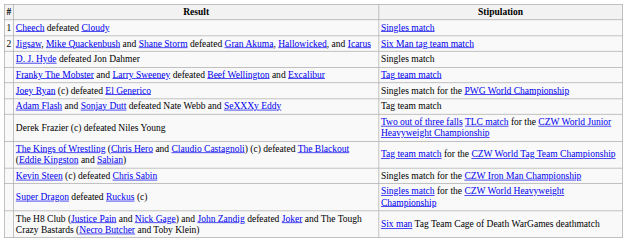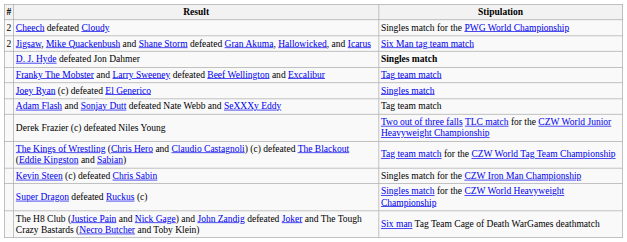 <table class="wikitable sortable" style="font-size:85%; text-align:left; width:100%;">
 <tr>
 <th><strong>#</strong></th>
 <th><strong>Result</strong></th>
 <th><strong>Stipulation</strong></th>
 </tr>
 <tr>
-<td>1</td>
+<td>2</td>
 <td><a href='#'>Cheech</a> defeated <a href='#'>Cloudy</a></td>
-<td><a href='#'>Singles match</a></td>
+<td>Singles match for the <a href='#'>PWG World Championship</a></td>
 </tr>
 <tr>
 <td>2</td>
 <td><a href='#'>Jigsaw</a>, <a href='#'>Mike Quackenbush</a> and <a href='#'>Shane Storm</a> defeated <a href='#'>Gran Akuma</a>, <a href='#'>Hallowicked</a>, and <a href='#'>Icarus</a></td>
 <td><a href='#'>Six Man tag team match</a></td>
 </tr>
 <tr>
 <td></td>
 <td><a href='#'>D. J. Hyde</a> defeated Jon Dahmer</td>
-<td>Singles match</td>
+<td><strong>Singles match</strong></td>
 </tr>
 <tr>
 <td></td>
 <td><a href='#'>Franky The Mobster</a> and <a href='#'>Larry Sweeney</a> defeated <a href='#'>Beef Wellington</a> and <a href='#'>Excalibur</a></td>
 <td><a href='#'>Tag team match</a></td>
 </tr>
 <tr>
 <td></td>
 <td><a href='#'>Joey Ryan</a> (c) defeated <a href='#'>El Generico</a></td>
-<td>Singles match for the <a href='#'>PWG World Championship</a></td>
+<td><a href='#'>Singles match</a></td>
 </tr>
 <tr>
 <td></td>
 <td><a href='#'>Adam Flash</a> and <a href='#'>Sonjay Dutt</a> defeated Nate Webb and <a href='#'>SeXXXy Eddy</a></td>
 <td>Tag team match</td>
 </tr>
 <tr>
 <td></td>
 <td>Derek Frazier (c) defeated Niles Young</td>
 <td><a href='#'>Two out of three falls</a> <a href='#'>TLC match</a> for the <a href='#'>CZW World Junior Heavyweight Championship</a></td>
 </tr>
 <tr>
 <td></td>
 <td><a href='#'>The Kings of Wrestling</a> (<a href='#'>Chris Hero</a> and <a href='#'>Claudio Castagnoli</a>) (c) defeated <a href='#'>The Blackout</a> (<a href='#'>Eddie Kingston</a> and <a href='#'>Sabian</a>)</td>
 <td><a href='#'>Tag team match</a> for the <a href='#'>CZW World Tag Team Championship</a></td>
 </tr>
 <tr>
 <td></td>
 <td><a href='#'>Kevin Steen</a> (c) defeated <a href='#'>Chris Sabin</a></td>
 <td>Singles match for the <a href='#'>CZW Iron Man Championship</a></td>
 </tr>
 <tr>
 <td></td>
 <td><a href='#'>Super Dragon</a> defeated <a href='#'>Ruckus</a> (c)</td>
 <td><a href='#'>Singles match</a> for the <a href='#'>CZW World Heavyweight Championship</a></td>
 </tr>
 <tr>
 <td></td>
 <td>The H8 Club (<a href='#'>Justice Pain</a> and <a href='#'>Nick Gage</a>) and <a href='#'>John Zandig</a> defeated <a href='#'>Joker</a> and The Tough Crazy Bastards (<a href='#'>Necro Butcher</a> and Toby Klein)</td>
 <td><a href='#'>Six man</a> Tag Team Cage of Death WarGames deathmatch</td>
 </tr>
 </table>
